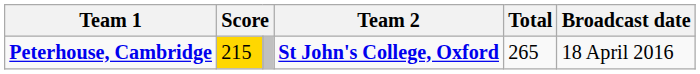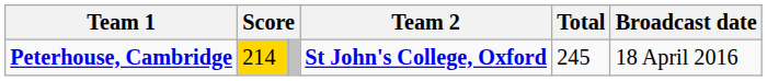 <table class="wikitable">
 <tr>
 <th>Team 1</th>
 <th colspan=2>Score</th>
 <th>Team 2</th>
 <th>Total</th>
 <th>Broadcast date</th>
 </tr>
 <tr>
 <td><strong><a href='#'>Peterhouse, Cambridge</a></strong></td>
-<td style="background:gold">215</td>
+<td style="background:gold">214</td>
 <td style="background:silver"></td>
 <td><strong><a href='#'>St John's College, Oxford</a></strong></td>
-<td>265</td>
+<td>245</td>
 <td>18 April 2016</td>
 </tr>
 </table>
